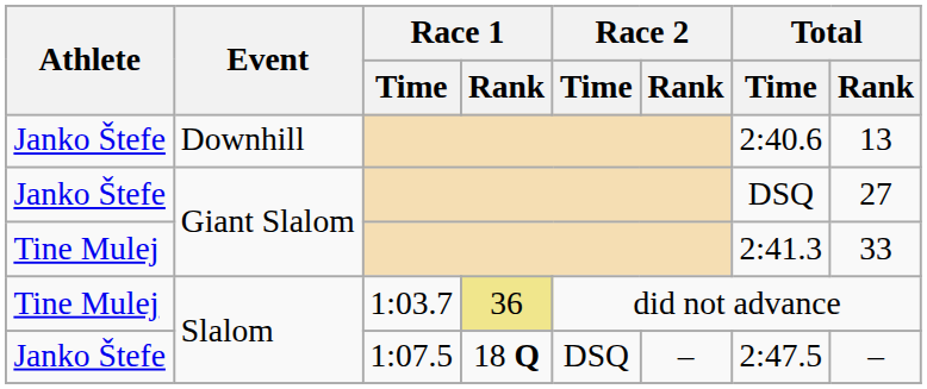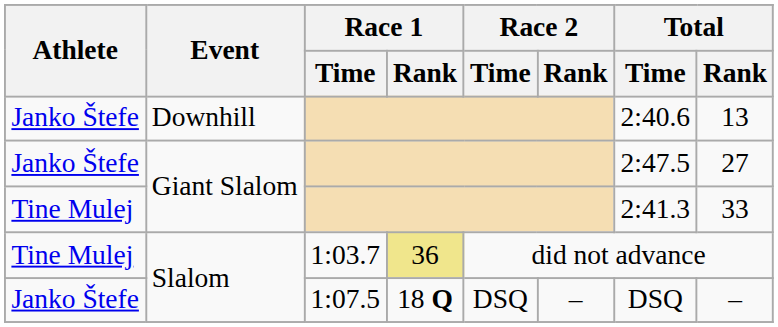 <table class="wikitable" style="font-size:90%">
 <tr>
 <th rowspan="2">Athlete</th>
 <th rowspan="2">Event</th>
 <th colspan="2">Race 1</th>
 <th colspan="2">Race 2</th>
 <th colspan="2">Total</th>
 </tr>
 <tr>
 <th>Time</th>
 <th>Rank</th>
 <th>Time</th>
 <th>Rank</th>
 <th>Time</th>
 <th>Rank</th>
 </tr>
 <tr>
 <td><a href='#'>Janko Štefe</a></td>
 <td>Downhill</td>
 <td colspan="4" bgcolor="wheat"></td>
 <td align="center">2:40.6</td>
 <td align="center">13</td>
 </tr>
 <tr>
 <td><a href='#'>Janko Štefe</a></td>
 <td rowspan="2">Giant Slalom</td>
 <td colspan="4" bgcolor="wheat"></td>
-<td align="center">DSQ</td>
+<td align="center">2:47.5</td>
 <td align="center">27</td>
 </tr>
 <tr>
 <td><a href='#'>Tine Mulej</a></td>
 <td colspan="4" bgcolor="wheat"></td>
 <td align="center">2:41.3</td>
 <td align="center">33</td>
 </tr>
 <tr>
 <td><a href='#'>Tine Mulej</a></td>
 <td rowspan="2">Slalom</td>
 <td align="center">1:03.7</td>
 <td align="center" style="background: khaki;">36</td>
 <td colspan="4" align="center">did not advance</td>
 </tr>
 <tr>
 <td><a href='#'>Janko Štefe</a></td>
 <td align="center">1:07.5</td>
 <td align="center">18 <strong>Q</strong></td>
 <td align="center">DSQ</td>
 <td align="center">–</td>
-<td align="center">2:47.5</td>
+<td align="center">DSQ</td>
 <td align="center">–</td>
 </tr>
 </table>
